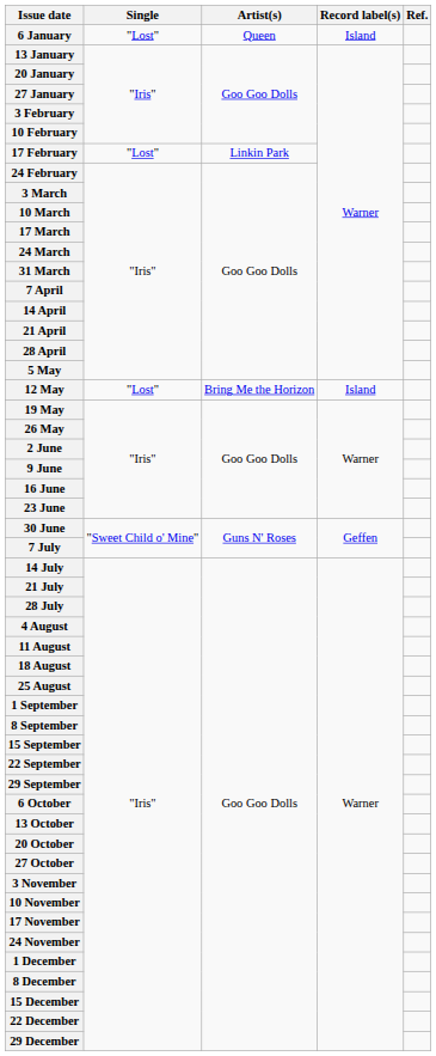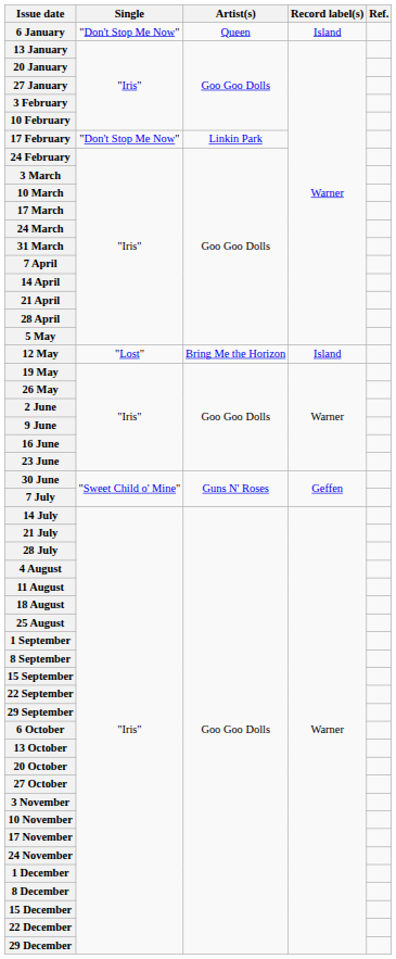 <table class="wikitable plainrowheaders" style="text-align:center">
 <tr>
 <th scope="col">Issue date</th>
 <th scope="col">Single</th>
 <th scope="col">Artist(s)</th>
 <th scope="col">Record label(s)</th>
 <th scope="col">Ref.</th>
 </tr>
 <tr>
 <th scope="row">6 January</th>
-<td>"<a href='#'>Lost</a>"</td>
+<td>"<a href='#'>Don't Stop Me Now</a>"</td>
 <td><a href='#'>Queen</a></td>
 <td><a href='#'>Island</a></td>
 <td></td>
 </tr>
 <tr>
 <th scope="row">13 January</th>
 <td rowspan=5>"<a href='#'>Iris</a>"</td>
 <td rowspan=5><a href='#'>Goo Goo Dolls</a></td>
 <td rowspan=17><a href='#'>Warner</a></td>
 <td></td>
 </tr>
 <tr>
 <th scope="row">20 January</th>
 <td></td>
 </tr>
 <tr>
 <th scope="row">27 January</th>
 <td></td>
 </tr>
 <tr>
 <th scope="row">3 February</th>
 <td></td>
 </tr>
 <tr>
 <th scope="row">10 February</th>
 <td></td>
 </tr>
 <tr>
 <th scope="row">17 February</th>
-<td>"<a href='#'>Lost</a>"</td>
+<td>"<a href='#'>Don't Stop Me Now</a>"</td>
 <td><a href='#'>Linkin Park</a></td>
 <td></td>
 </tr>
 <tr>
 <th scope="row">24 February</th>
 <td rowspan=11>"Iris"</td>
 <td rowspan=11>Goo Goo Dolls</td>
 <td></td>
 </tr>
 <tr>
 <th scope="row">3 March</th>
 <td></td>
 </tr>
 <tr>
 <th scope="row">10 March</th>
 <td></td>
 </tr>
 <tr>
 <th scope="row">17 March</th>
 <td></td>
 </tr>
 <tr>
 <th scope="row">24 March</th>
 <td></td>
 </tr>
 <tr>
 <th scope="row">31 March</th>
 <td></td>
 </tr>
 <tr>
 <th scope="row">7 April</th>
 <td></td>
 </tr>
 <tr>
 <th scope="row">14 April</th>
 <td></td>
 </tr>
 <tr>
 <th scope="row">21 April</th>
 <td></td>
 </tr>
 <tr>
 <th scope="row">28 April</th>
 <td></td>
 </tr>
 <tr>
 <th scope="row">5 May</th>
 <td></td>
 </tr>
 <tr>
 <th scope="row">12 May</th>
 <td>"<a href='#'>Lost</a>"</td>
 <td><a href='#'>Bring Me the Horizon</a></td>
 <td><a href='#'>Island</a></td>
 <td></td>
 </tr>
 <tr>
 <th scope="row">19 May</th>
 <td rowspan=6>"Iris"</td>
 <td rowspan=6>Goo Goo Dolls</td>
 <td rowspan=6>Warner</td>
 <td></td>
 </tr>
 <tr>
 <th scope="row">26 May</th>
 <td></td>
 </tr>
 <tr>
 <th scope="row">2 June</th>
 <td></td>
 </tr>
 <tr>
 <th scope="row">9 June</th>
 <td></td>
 </tr>
 <tr>
 <th scope="row">16 June</th>
 <td></td>
 </tr>
 <tr>
 <th scope="row">23 June</th>
 <td></td>
 </tr>
 <tr>
 <th scope="row">30 June</th>
 <td rowspan=2>"<a href='#'>Sweet Child o' Mine</a>"</td>
 <td rowspan=2><a href='#'>Guns N' Roses</a></td>
 <td rowspan=2><a href='#'>Geffen</a></td>
 <td></td>
 </tr>
 <tr>
 <th scope="row">7 July</th>
 <td></td>
 </tr>
 <tr>
 <th scope="row">14 July</th>
 <td rowspan=25>"Iris"</td>
 <td rowspan=25>Goo Goo Dolls</td>
 <td rowspan=25>Warner</td>
 <td></td>
 </tr>
 <tr>
 <th scope="row">21 July</th>
 <td></td>
 </tr>
 <tr>
 <th scope="row">28 July</th>
 <td></td>
 </tr>
 <tr>
 <th scope="row">4 August</th>
 <td></td>
 </tr>
 <tr>
 <th scope="row">11 August</th>
 <td></td>
 </tr>
 <tr>
 <th scope="row">18 August</th>
 <td></td>
 </tr>
 <tr>
 <th scope="row">25 August</th>
 <td></td>
 </tr>
 <tr>
 <th scope="row">1 September</th>
 <td></td>
 </tr>
 <tr>
 <th scope="row">8 September</th>
 <td></td>
 </tr>
 <tr>
 <th scope="row">15 September</th>
 <td></td>
 </tr>
 <tr>
 <th scope="row">22 September</th>
 <td></td>
 </tr>
 <tr>
 <th scope="row">29 September</th>
 <td></td>
 </tr>
 <tr>
 <th scope="row">6 October</th>
 <td></td>
 </tr>
 <tr>
 <th scope="row">13 October</th>
 <td></td>
 </tr>
 <tr>
 <th scope="row">20 October</th>
 <td></td>
 </tr>
 <tr>
 <th scope="row">27 October</th>
 <td></td>
 </tr>
 <tr>
 <th scope="row">3 November</th>
 <td></td>
 </tr>
 <tr>
 <th scope="row">10 November</th>
 <td></td>
 </tr>
 <tr>
 <th scope="row">17 November</th>
 <td></td>
 </tr>
 <tr>
 <th scope="row">24 November</th>
 <td></td>
 </tr>
 <tr>
 <th scope="row">1 December</th>
 <td></td>
 </tr>
 <tr>
 <th scope="row">8 December</th>
 <td></td>
 </tr>
 <tr>
 <th scope="row">15 December</th>
 <td></td>
 </tr>
 <tr>
 <th scope="row">22 December</th>
 <td></td>
 </tr>
 <tr>
 <th scope="row">29 December</th>
 <td></td>
 </tr>
 </table>
